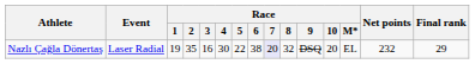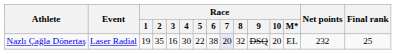 <table class="wikitable" style="font-size:90%">
 <tr>
 <th rowspan="2">Athlete</th>
 <th rowspan="2">Event</th>
 <th colspan=11>Race</th>
 <th rowspan=2>Net points</th>
 <th rowspan=2>Final rank</th>
 </tr>
 <tr style="font-size:95%">
 <th>1</th>
 <th>2</th>
 <th>3</th>
 <th>4</th>
 <th>5</th>
 <th>6</th>
 <th>7</th>
 <th>8</th>
 <th>9</th>
 <th>10</th>
 <th>M*</th>
 </tr>
 <tr align=center>
 <td align=left><a href='#'>Nazlı Çağla Dönertaş</a></td>
 <td align=left><a href='#'>Laser Radial</a></td>
 <td>19</td>
 <td>35</td>
 <td>16</td>
 <td>30</td>
 <td>22</td>
 <td>38</td>
 <td style="background: lavender;">20</td>
 <td>32</td>
 <td><s>DSQ</s></td>
 <td>20</td>
 <td>EL</td>
 <td>232</td>
-<td>29</td>
+<td>25</td>
 </tr>
 </table>
